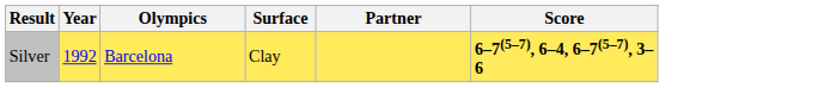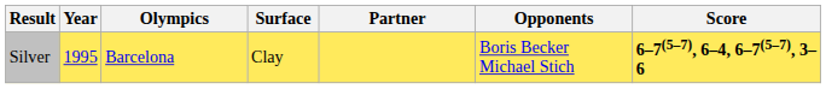 <table class="sortable wikitable">
 <tr>
 <th style="width:40px">Result</th>
 <th style="width:30px">Year</th>
 <th style="width:130px">Olympics</th>
 <th style="width:60px">Surface</th>
 <th style="width:140px">Partner</th>
+<th style="width:140px">Opponents</th>
 <th style="width:170px" class="unsortable">Score</th>
 </tr>
 <tr bgcolor=FFEA5C>
 <td bgcolor=silver>Silver</td>
-<td><a href='#'>1992</a></td>
+<td><a href='#'>1995</a></td>
 <td><a href='#'>Barcelona</a></td>
 <td>Clay</td>
 <td></td>
+<td> <a href='#'>Boris Becker</a><br> <a href='#'>Michael Stich</a></td>
 <td><strong>6–7<sup>(5–7)</sup>, 6–4, 6–7<sup>(5–7)</sup>, 3–6</strong></td>
 </tr>
 </table>
